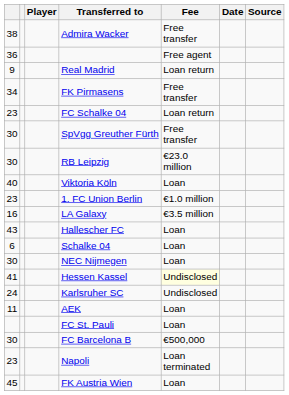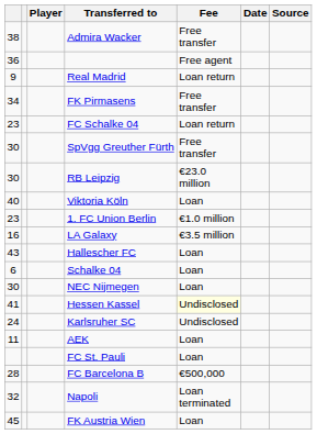 <table class="wikitable plainrowheaders sortable">
 <tr>
 <th></th>
 <th></th>
 <th scope=col>Player</th>
 <th>Transferred to</th>
 <th !scope=col; style="width: 65px;">Fee</th>
 <th scope=col>Date</th>
 <th scope=col>Source</th>
 </tr>
 <tr>
 <td align=center>38</td>
 <td align=center></td>
 <td></td>
 <td> <a href='#'>Admira Wacker</a></td>
 <td>Free transfer</td>
 <td></td>
 <td></td>
 </tr>
 <tr>
 <td align=center>36</td>
 <td align=center></td>
 <td></td>
 <td></td>
 <td>Free agent</td>
 <td></td>
 <td></td>
 </tr>
 <tr>
 <td align=center>9</td>
 <td align=center></td>
 <td></td>
 <td> <a href='#'>Real Madrid</a></td>
 <td>Loan return</td>
 <td></td>
 <td></td>
 </tr>
 <tr>
 <td align=center>34</td>
 <td align=center></td>
 <td></td>
 <td> <a href='#'>FK Pirmasens</a></td>
 <td>Free transfer</td>
 <td></td>
 <td></td>
 </tr>
 <tr>
 <td align=center>23</td>
 <td align=center></td>
 <td></td>
 <td> <a href='#'>FC Schalke 04</a></td>
 <td>Loan return</td>
 <td></td>
 <td></td>
 </tr>
 <tr>
 <td align=center>30</td>
 <td align=center></td>
 <td></td>
 <td> <a href='#'>SpVgg Greuther Fürth</a></td>
 <td>Free transfer</td>
 <td></td>
 <td></td>
 </tr>
 <tr>
 <td align=center>30</td>
 <td align=center></td>
 <td></td>
 <td> <a href='#'>RB Leipzig</a></td>
 <td>€23.0 million</td>
 <td></td>
 <td></td>
 </tr>
 <tr>
 <td align=center>40</td>
 <td align=center></td>
 <td></td>
 <td> <a href='#'>Viktoria Köln</a></td>
 <td>Loan</td>
 <td></td>
 <td></td>
 </tr>
 <tr>
 <td align=center>23</td>
 <td align=center></td>
 <td></td>
 <td> <a href='#'>1. FC Union Berlin</a></td>
 <td>€1.0 million</td>
 <td></td>
 <td></td>
 </tr>
 <tr>
 <td align=center>16</td>
 <td align=center></td>
 <td></td>
 <td> <a href='#'>LA Galaxy</a></td>
 <td>€3.5 million</td>
 <td></td>
 <td></td>
 </tr>
 <tr>
 <td align=center>43</td>
 <td align=center></td>
 <td></td>
 <td> <a href='#'>Hallescher FC</a></td>
 <td>Loan</td>
 <td></td>
 <td></td>
 </tr>
 <tr>
 <td align=center>6</td>
 <td align=center></td>
 <td></td>
 <td> <a href='#'>Schalke 04</a></td>
 <td>Loan</td>
 <td></td>
 <td></td>
 </tr>
 <tr>
 <td align=center>30</td>
 <td align=center></td>
 <td></td>
 <td> <a href='#'>NEC Nijmegen</a></td>
 <td>Loan</td>
 <td></td>
 <td></td>
 </tr>
 <tr>
 <td align=center>41</td>
 <td align=center></td>
 <td></td>
 <td> <a href='#'>Hessen Kassel</a></td>
 <td style="background: lightyellow;">Undisclosed</td>
 <td></td>
 <td></td>
 </tr>
 <tr>
 <td align=center>24</td>
 <td align=center></td>
 <td></td>
 <td> <a href='#'>Karlsruher SC</a></td>
 <td>Undisclosed</td>
 <td></td>
 <td></td>
 </tr>
 <tr>
 <td align=center>11</td>
 <td align=center></td>
 <td></td>
 <td> <a href='#'>AEK</a></td>
 <td>Loan</td>
 <td></td>
 <td></td>
 </tr>
 <tr>
 <td align=center></td>
 <td align=center></td>
 <td></td>
 <td> <a href='#'>FC St. Pauli</a></td>
 <td>Loan</td>
 <td></td>
 <td></td>
 </tr>
 <tr>
-<td align=center>30</td>
+<td align=center>28</td>
 <td align=center></td>
 <td></td>
 <td> <a href='#'>FC Barcelona B</a></td>
 <td>€500,000</td>
 <td></td>
 <td></td>
 </tr>
 <tr>
-<td align=center>23</td>
+<td align=center>32</td>
 <td align=center></td>
 <td></td>
 <td> <a href='#'>Napoli</a></td>
 <td>Loan terminated</td>
 <td></td>
 <td></td>
 </tr>
 <tr>
 <td align=center>45</td>
 <td align=center></td>
 <td></td>
 <td> <a href='#'>FK Austria Wien</a></td>
 <td>Loan</td>
 <td></td>
 <td></td>
 </tr>
 </table>
